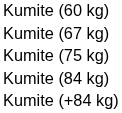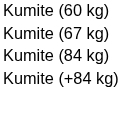 <table>
 <tr>
 <td>Kumite (60 kg)<br></td>
 <td></td>
 <td></td>
 <td><br></td>
 </tr>
 <tr>
 <td>Kumite (67 kg)<br></td>
-<td></td>
-<td></td>
-<td><br></td>
-</tr>
-<tr>
-<td>Kumite (75 kg)<br></td>
 <td></td>
 <td></td>
 <td><br></td>
 </tr>
 <tr>
 <td>Kumite (84 kg)<br></td>
 <td></td>
 <td></td>
 <td><br></td>
 </tr>
 <tr>
 <td>Kumite (+84 kg)<br></td>
 <td></td>
 <td></td>
 <td><br></td>
 </tr>
 </table>
